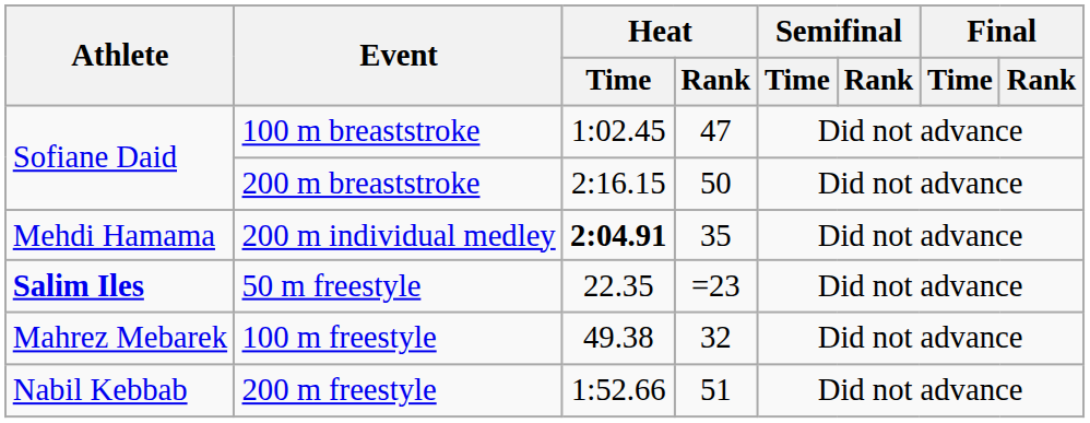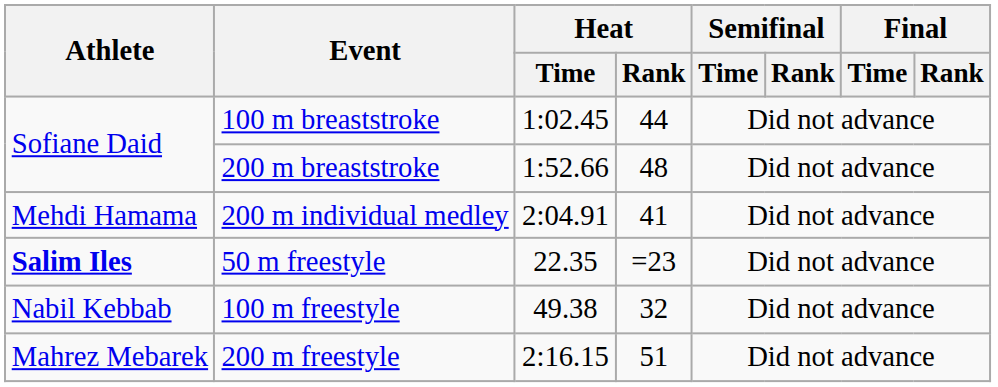 <table class=wikitable style=font-size:90%>
 <tr>
 <th rowspan=2>Athlete</th>
 <th rowspan=2>Event</th>
 <th colspan=2>Heat</th>
 <th colspan=2>Semifinal</th>
 <th colspan=2>Final</th>
 </tr>
 <tr style="font-size:95%">
 <th>Time</th>
 <th>Rank</th>
 <th>Time</th>
 <th>Rank</th>
 <th>Time</th>
 <th>Rank</th>
 </tr>
 <tr align=center>
 <td align=left rowspan=2><a href='#'>Sofiane Daid</a></td>
 <td align=left><a href='#'>100 m breaststroke</a></td>
 <td>1:02.45</td>
-<td>47</td>
+<td>44</td>
 <td colspan=4>Did not advance</td>
 </tr>
 <tr align=center>
 <td align=left><a href='#'>200 m breaststroke</a></td>
-<td>2:16.15</td>
-<td>50</td>
+<td>1:52.66</td>
+<td>48</td>
 <td colspan=4>Did not advance</td>
 </tr>
 <tr align=center>
 <td align=left><a href='#'>Mehdi Hamama</a></td>
 <td align=left><a href='#'>200 m individual medley</a></td>
-<td><strong>2:04.91</strong></td>
-<td>35</td>
+<td>2:04.91</td>
+<td>41</td>
 <td colspan=4>Did not advance</td>
 </tr>
 <tr align=center>
 <td align=left><strong><a href='#'>Salim Iles</a></strong></td>
 <td align=left><a href='#'>50 m freestyle</a></td>
 <td>22.35</td>
 <td>=23</td>
 <td colspan=4>Did not advance</td>
 </tr>
 <tr align=center>
-<td align=left><a href='#'>Mahrez Mebarek</a></td>
+<td align=left><a href='#'>Nabil Kebbab</a></td>
 <td align=left><a href='#'>100 m freestyle</a></td>
 <td>49.38</td>
 <td>32</td>
 <td colspan=4>Did not advance</td>
 </tr>
 <tr align=center>
-<td align=left><a href='#'>Nabil Kebbab</a></td>
+<td align=left><a href='#'>Mahrez Mebarek</a></td>
 <td align=left><a href='#'>200 m freestyle</a></td>
-<td>1:52.66</td>
+<td>2:16.15</td>
 <td>51</td>
 <td colspan=4>Did not advance</td>
 </tr>
 </table>
